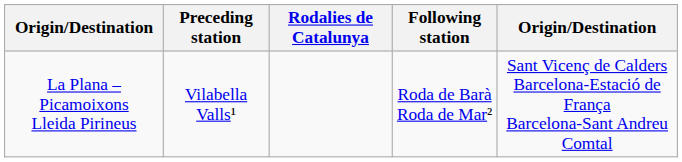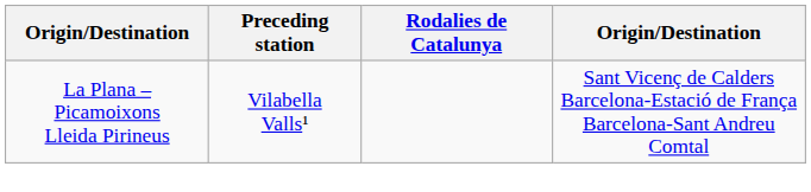 <table class=wikitable style="margin:0 auto; text-align:center;">
 <tr>
 <th>Origin/Destination</th>
 <th>Preceding station</th>
 <th><a href='#'>Rodalies de Catalunya</a></th>
-<th>Following station</th>
 <th>Origin/Destination</th>
 </tr>
 <tr>
 <td><a href='#'>La Plana – Picamoixons</a><br><a href='#'>Lleida Pirineus</a></td>
 <td><a href='#'>Vilabella</a><br><a href='#'>Valls</a>¹</td>
 <td></td>
-<td><a href='#'>Roda de Barà</a><br><a href='#'>Roda de Mar</a>²</td>
 <td><a href='#'>Sant Vicenç de Calders</a><br><a href='#'>Barcelona-Estació de França</a><br><a href='#'>Barcelona-Sant Andreu Comtal</a></td>
 </tr>
 </table>
